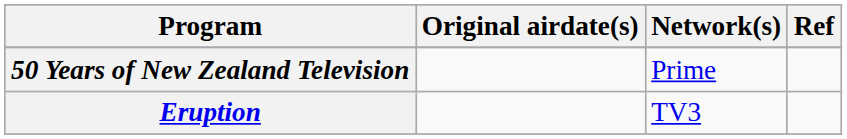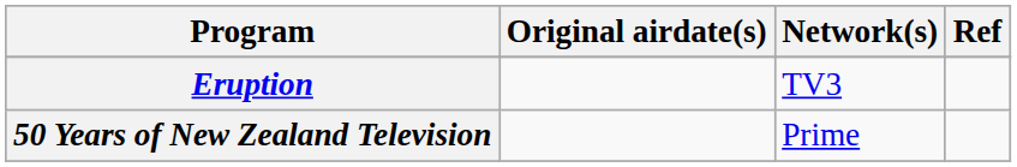 <table class="wikitable plainrowheaders sortable">
 <tr>
 <th scope="col">Program</th>
 <th scope="col">Original airdate(s)</th>
 <th scope="col">Network(s)</th>
 <th scope="col" class="unsortable">Ref</th>
 </tr>
 <tr>
 </tr>
 <tr>
+<th scope="row"><em><a href='#'>Eruption</a></em></th>
+<td align="center"></td>
+<td><a href='#'>TV3</a></td>
+<td align="center"></td>
+</tr>
+<tr>
 <th scope="row"><em>50 Years of New Zealand Television</em></th>
 <td align="center"></td>
 <td><a href='#'>Prime</a></td>
 <td align="center"></td>
 </tr>
-<tr>
-<th scope="row"><em><a href='#'>Eruption</a></em></th>
-<td align="center"></td>
-<td><a href='#'>TV3</a></td>
-<td align="center"></td>
-</tr>
 </table>
